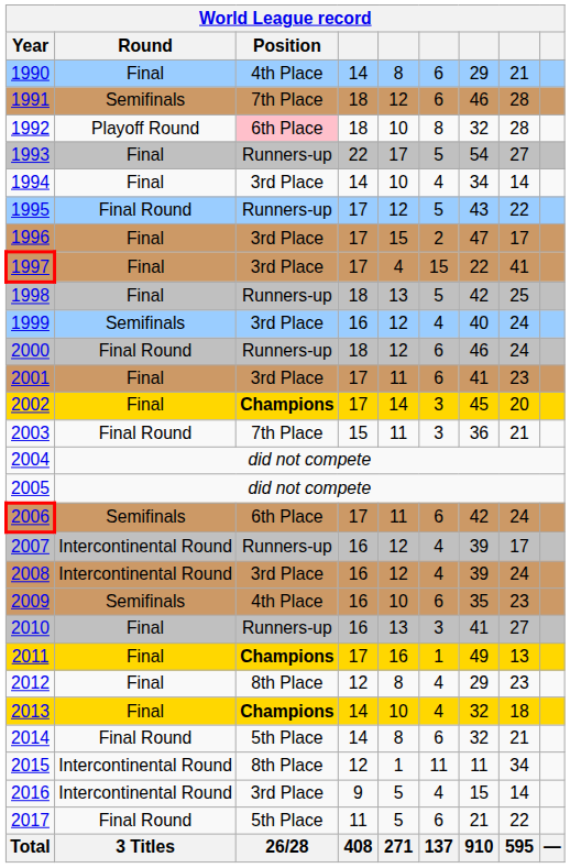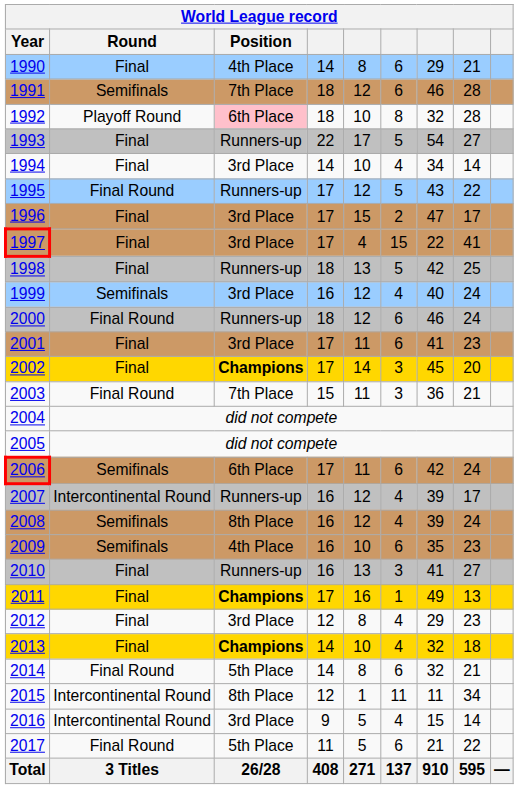 <table class="wikitable" style="text-align: center;">
 <tr>
 <th colspan=9><a href='#'>World League record</a></th>
 </tr>
 <tr>
 <th>Year</th>
 <th>Round</th>
 <th>Position</th>
 <th width=30></th>
 <th width=30></th>
 <th width=30></th>
 <th width=30></th>
 <th width=30></th>
 <th></th>
 </tr>
 <tr bgcolor=9acdff>
 <td> <a href='#'>1990</a></td>
 <td>Final</td>
 <td>4th Place</td>
 <td>14</td>
 <td>8</td>
 <td>6</td>
 <td>29</td>
 <td>21</td>
 <td></td>
 </tr>
 <tr bgcolor=cc9966>
 <td> <a href='#'>1991</a></td>
 <td>Semifinals</td>
 <td>7th Place</td>
 <td>18</td>
 <td>12</td>
 <td>6</td>
 <td>46</td>
 <td>28</td>
 <td></td>
 </tr>
 <tr>
 <td> <a href='#'>1992</a></td>
 <td>Playoff Round</td>
 <td style="background: pink;">6th Place</td>
 <td>18</td>
 <td>10</td>
 <td>8</td>
 <td>32</td>
 <td>28</td>
 <td></td>
 </tr>
 <tr bgcolor=silver>
 <td> <a href='#'>1993</a></td>
 <td>Final</td>
 <td>Runners-up</td>
 <td>22</td>
 <td>17</td>
 <td>5</td>
 <td>54</td>
 <td>27</td>
 <td></td>
 </tr>
 <tr>
 <td> <a href='#'>1994</a></td>
 <td>Final</td>
 <td>3rd Place</td>
 <td>14</td>
 <td>10</td>
 <td>4</td>
 <td>34</td>
 <td>14</td>
 <td></td>
 </tr>
 <tr bgcolor=9acdff>
 <td> <a href='#'>1995</a></td>
 <td>Final Round</td>
 <td>Runners-up</td>
 <td>17</td>
 <td>12</td>
 <td>5</td>
 <td>43</td>
 <td>22</td>
 <td></td>
 </tr>
 <tr bgcolor=cc9966>
 <td> <a href='#'>1996</a></td>
 <td>Final</td>
 <td>3rd Place</td>
 <td>17</td>
 <td>15</td>
 <td>2</td>
 <td>47</td>
 <td>17</td>
 <td></td>
 </tr>
 <tr bgcolor=cc9966>
 <td style="border: 3px solid red"> <a href='#'>1997</a></td>
 <td>Final</td>
 <td>3rd Place</td>
 <td>17</td>
 <td>4</td>
 <td>15</td>
 <td>22</td>
 <td>41</td>
 <td></td>
 </tr>
 <tr bgcolor=silver>
 <td> <a href='#'>1998</a></td>
 <td>Final</td>
 <td>Runners-up</td>
 <td>18</td>
 <td>13</td>
 <td>5</td>
 <td>42</td>
 <td>25</td>
 <td></td>
 </tr>
 <tr bgcolor=9acdff>
 <td> <a href='#'>1999</a></td>
 <td>Semifinals</td>
 <td>3rd Place</td>
 <td>16</td>
 <td>12</td>
 <td>4</td>
 <td>40</td>
 <td>24</td>
 <td></td>
 </tr>
 <tr bgcolor=silver>
 <td> <a href='#'>2000</a></td>
 <td>Final Round</td>
 <td>Runners-up</td>
 <td>18</td>
 <td>12</td>
 <td>6</td>
 <td>46</td>
 <td>24</td>
 <td></td>
 </tr>
 <tr bgcolor=cc9966>
 <td> <a href='#'>2001</a></td>
 <td>Final</td>
 <td>3rd Place</td>
 <td>17</td>
 <td>11</td>
 <td>6</td>
 <td>41</td>
 <td>23</td>
 <td></td>
 </tr>
 <tr bgcolor=gold>
 <td> <a href='#'>2002</a></td>
 <td>Final</td>
 <td><strong>Champions</strong></td>
 <td>17</td>
 <td>14</td>
 <td>3</td>
 <td>45</td>
 <td>20</td>
 <td></td>
 </tr>
 <tr>
 <td> <a href='#'>2003</a></td>
 <td>Final Round</td>
 <td>7th Place</td>
 <td>15</td>
 <td>11</td>
 <td>3</td>
 <td>36</td>
 <td>21</td>
 <td></td>
 </tr>
 <tr>
 <td> <a href='#'>2004</a></td>
 <td colspan=8><em>did not compete</em></td>
 </tr>
 <tr>
 <td> <a href='#'>2005</a></td>
 <td colspan=8><em>did not compete</em></td>
 </tr>
 <tr bgcolor=cc9966>
 <td style="border: 3px solid red"> <a href='#'>2006</a></td>
 <td>Semifinals</td>
 <td>6th Place</td>
 <td>17</td>
 <td>11</td>
 <td>6</td>
 <td>42</td>
 <td>24</td>
 <td></td>
 </tr>
 <tr bgcolor=silver>
 <td> <a href='#'>2007</a></td>
 <td>Intercontinental Round</td>
 <td>Runners-up</td>
 <td>16</td>
 <td>12</td>
 <td>4</td>
 <td>39</td>
 <td>17</td>
 <td></td>
 </tr>
 <tr bgcolor=cc9966>
 <td> <a href='#'>2008</a></td>
-<td>Intercontinental Round</td>
-<td>3rd Place</td>
+<td>Semifinals</td>
+<td>8th Place</td>
 <td>16</td>
 <td>12</td>
 <td>4</td>
 <td>39</td>
 <td>24</td>
 <td></td>
 </tr>
 <tr bgcolor=cc9966>
 <td> <a href='#'>2009</a></td>
 <td>Semifinals</td>
 <td>4th Place</td>
 <td>16</td>
 <td>10</td>
 <td>6</td>
 <td>35</td>
 <td>23</td>
 <td></td>
 </tr>
 <tr bgcolor=silver>
 <td> <a href='#'>2010</a></td>
 <td>Final</td>
 <td>Runners-up</td>
 <td>16</td>
 <td>13</td>
 <td>3</td>
 <td>41</td>
 <td>27</td>
 <td></td>
 </tr>
 <tr bgcolor=gold>
 <td> <a href='#'>2011</a></td>
 <td>Final</td>
 <td><strong>Champions</strong></td>
 <td>17</td>
 <td>16</td>
 <td>1</td>
 <td>49</td>
 <td>13</td>
 <td></td>
 </tr>
 <tr>
 <td> <a href='#'>2012</a></td>
 <td>Final</td>
-<td>8th Place</td>
+<td>3rd Place</td>
 <td>12</td>
 <td>8</td>
 <td>4</td>
 <td>29</td>
 <td>23</td>
 <td></td>
 </tr>
 <tr bgcolor=gold>
 <td> <a href='#'>2013</a></td>
 <td>Final</td>
 <td><strong>Champions</strong></td>
 <td>14</td>
 <td>10</td>
 <td>4</td>
 <td>32</td>
 <td>18</td>
 <td></td>
 </tr>
 <tr>
 <td> <a href='#'>2014</a></td>
 <td>Final Round</td>
 <td>5th Place</td>
 <td>14</td>
 <td>8</td>
 <td>6</td>
 <td>32</td>
 <td>21</td>
 <td></td>
 </tr>
 <tr>
 <td> <a href='#'>2015</a></td>
 <td>Intercontinental Round</td>
 <td>8th Place</td>
 <td>12</td>
 <td>1</td>
 <td>11</td>
 <td>11</td>
 <td>34</td>
 <td></td>
 </tr>
 <tr>
 <td> <a href='#'>2016</a></td>
 <td>Intercontinental Round</td>
 <td>3rd Place</td>
 <td>9</td>
 <td>5</td>
 <td>4</td>
 <td>15</td>
 <td>14</td>
 <td></td>
 </tr>
 <tr>
 <td> <a href='#'>2017</a></td>
 <td>Final Round</td>
 <td>5th Place</td>
 <td>11</td>
 <td>5</td>
 <td>6</td>
 <td>21</td>
 <td>22</td>
 <td></td>
 </tr>
 <tr>
 <th>Total</th>
 <th>3 Titles</th>
 <th>26/28</th>
 <th>408</th>
 <th>271</th>
 <th>137</th>
 <th>910</th>
 <th>595</th>
 <th>—</th>
 </tr>
 </table>
